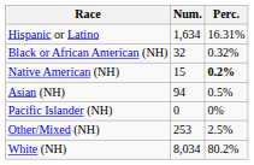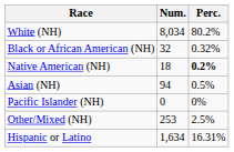 <table class="wikitable">
 <tr>
 <th>Race</th>
 <th>Num.</th>
 <th>Perc.</th>
 </tr>
 <tr>
-<td><a href='#'>Hispanic</a> or <a href='#'>Latino</a></td>
-<td>1,634</td>
-<td>16.31%</td>
+<td><a href='#'>White</a> (NH)</td>
+<td>8,034</td>
+<td>80.2%</td>
 </tr>
 <tr>
 <td><a href='#'>Black or African American</a> (NH)</td>
 <td>32</td>
 <td>0.32%</td>
 </tr>
 <tr>
 <td><a href='#'>Native American</a> (NH)</td>
-<td>15</td>
+<td>18</td>
 <td><strong>0.2%</strong></td>
 </tr>
 <tr>
 <td><a href='#'>Asian</a> (NH)</td>
 <td>94</td>
 <td>0.5%</td>
 </tr>
 <tr>
 <td><a href='#'>Pacific Islander</a> (NH)</td>
 <td>0</td>
 <td>0%</td>
 </tr>
 <tr>
 <td><a href='#'>Other/Mixed</a> (NH)</td>
 <td>253</td>
 <td>2.5%</td>
 </tr>
 <tr>
-<td><a href='#'>White</a> (NH)</td>
-<td>8,034</td>
-<td>80.2%</td>
+<td><a href='#'>Hispanic</a> or <a href='#'>Latino</a></td>
+<td>1,634</td>
+<td>16.31%</td>
 </tr>
 </table>
